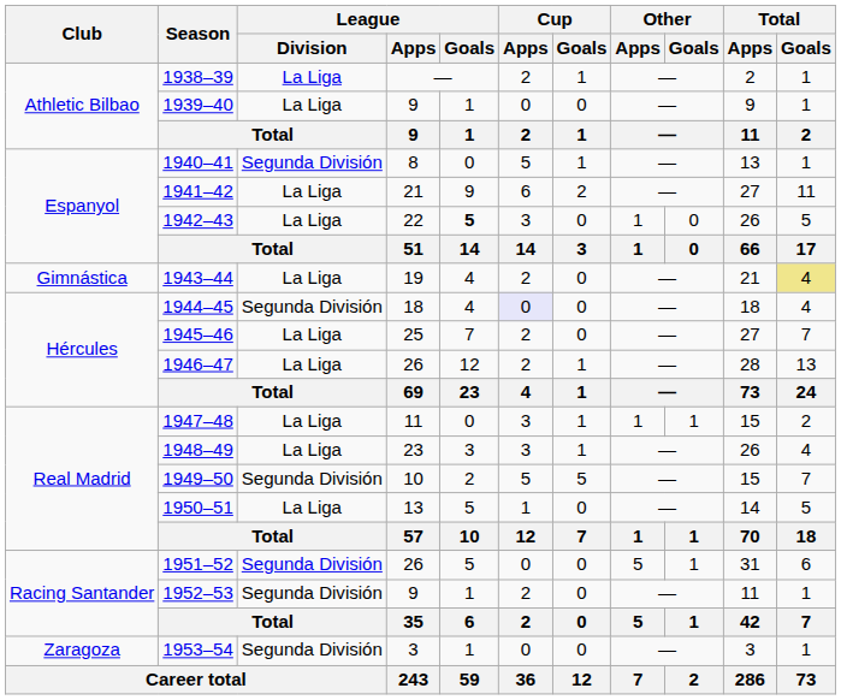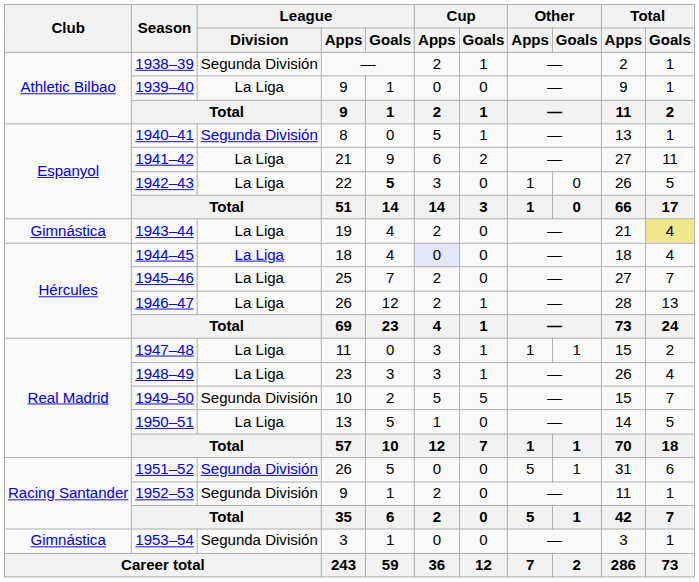 <table class="wikitable" style="text-align:center;">
 <tr>
 <th rowspan="2">Club</th>
 <th rowspan="2">Season</th>
 <th colspan="3">League</th>
 <th colspan="2">Cup</th>
 <th colspan="2">Other</th>
 <th colspan="2">Total</th>
 </tr>
 <tr>
 <th>Division</th>
 <th>Apps</th>
 <th>Goals</th>
 <th>Apps</th>
 <th>Goals</th>
 <th>Apps</th>
 <th>Goals</th>
 <th>Apps</th>
 <th>Goals</th>
 </tr>
 <tr>
 <td rowspan="3"><a href='#'>Athletic Bilbao</a></td>
 <td><a href='#'>1938–39</a></td>
-<td><a href='#'>La Liga</a></td>
+<td>Segunda División</td>
 <td colspan=2>—</td>
 <td>2</td>
 <td>1</td>
 <td colspan=2>—</td>
 <td>2</td>
 <td>1</td>
 </tr>
 <tr>
 <td><a href='#'>1939–40</a></td>
 <td>La Liga</td>
 <td>9</td>
 <td>1</td>
 <td>0</td>
 <td>0</td>
 <td colspan=2>—</td>
 <td>9</td>
 <td>1</td>
 </tr>
 <tr>
 <th colspan=2>Total</th>
 <th>9</th>
 <th>1</th>
 <th>2</th>
 <th>1</th>
 <th colspan=2>—</th>
 <th>11</th>
 <th>2</th>
 </tr>
 <tr>
 <td rowspan="4"><a href='#'>Espanyol</a></td>
 <td><a href='#'>1940–41</a></td>
 <td><a href='#'>Segunda División</a></td>
 <td>8</td>
 <td>0</td>
 <td>5</td>
 <td>1</td>
 <td colspan=2>—</td>
 <td>13</td>
 <td>1</td>
 </tr>
 <tr>
 <td><a href='#'>1941–42</a></td>
 <td>La Liga</td>
 <td>21</td>
 <td>9</td>
 <td>6</td>
 <td>2</td>
 <td colspan=2>—</td>
 <td>27</td>
 <td>11</td>
 </tr>
 <tr>
 <td><a href='#'>1942–43</a></td>
 <td>La Liga</td>
 <td>22</td>
 <td><strong>5</strong></td>
 <td>3</td>
 <td>0</td>
 <td>1</td>
 <td>0</td>
 <td>26</td>
 <td>5</td>
 </tr>
 <tr>
 <th colspan=2>Total</th>
 <th>51</th>
 <th>14</th>
 <th>14</th>
 <th>3</th>
 <th>1</th>
 <th>0</th>
 <th>66</th>
 <th>17</th>
 </tr>
 <tr>
 <td><a href='#'>Gimnástica</a></td>
 <td><a href='#'>1943–44</a></td>
 <td>La Liga</td>
 <td>19</td>
 <td>4</td>
 <td>2</td>
 <td>0</td>
 <td colspan=2>—</td>
 <td>21</td>
 <td style="background: khaki;">4</td>
 </tr>
 <tr>
 <td rowspan="4"><a href='#'>Hércules</a></td>
 <td><a href='#'>1944–45</a></td>
-<td>Segunda División</td>
+<td><a href='#'>La Liga</a></td>
 <td>18</td>
 <td>4</td>
 <td style="background: lavender;">0</td>
 <td>0</td>
 <td colspan=2>—</td>
 <td>18</td>
 <td>4</td>
 </tr>
 <tr>
 <td><a href='#'>1945–46</a></td>
 <td>La Liga</td>
 <td>25</td>
 <td>7</td>
 <td>2</td>
 <td>0</td>
 <td colspan=2>—</td>
 <td>27</td>
 <td>7</td>
 </tr>
 <tr>
 <td><a href='#'>1946–47</a></td>
 <td>La Liga</td>
 <td>26</td>
 <td>12</td>
 <td>2</td>
 <td>1</td>
 <td colspan=2>—</td>
 <td>28</td>
 <td>13</td>
 </tr>
 <tr>
 <th colspan=2>Total</th>
 <th>69</th>
 <th>23</th>
 <th>4</th>
 <th>1</th>
 <th colspan=2>—</th>
 <th>73</th>
 <th>24</th>
 </tr>
 <tr>
 <td rowspan="5"><a href='#'>Real Madrid</a></td>
 <td><a href='#'>1947–48</a></td>
 <td>La Liga</td>
 <td>11</td>
 <td>0</td>
 <td>3</td>
 <td>1</td>
 <td>1</td>
 <td>1</td>
 <td>15</td>
 <td>2</td>
 </tr>
 <tr>
 <td><a href='#'>1948–49</a></td>
 <td>La Liga</td>
 <td>23</td>
 <td>3</td>
 <td>3</td>
 <td>1</td>
 <td colspan=2>—</td>
 <td>26</td>
 <td>4</td>
 </tr>
 <tr>
 <td><a href='#'>1949–50</a></td>
 <td>Segunda División</td>
 <td>10</td>
 <td>2</td>
 <td>5</td>
 <td>5</td>
 <td colspan=2>—</td>
 <td>15</td>
 <td>7</td>
 </tr>
 <tr>
 <td><a href='#'>1950–51</a></td>
 <td>La Liga</td>
 <td>13</td>
 <td>5</td>
 <td>1</td>
 <td>0</td>
 <td colspan=2>—</td>
 <td>14</td>
 <td>5</td>
 </tr>
 <tr>
 <th colspan=2>Total</th>
 <th>57</th>
 <th>10</th>
 <th>12</th>
 <th>7</th>
 <th>1</th>
 <th>1</th>
 <th>70</th>
 <th>18</th>
 </tr>
 <tr>
 <td rowspan="3"><a href='#'>Racing Santander</a></td>
 <td><a href='#'>1951–52</a></td>
 <td><a href='#'>Segunda División</a></td>
 <td>26</td>
 <td>5</td>
 <td>0</td>
 <td>0</td>
 <td>5</td>
 <td>1</td>
 <td>31</td>
 <td>6</td>
 </tr>
 <tr>
 <td><a href='#'>1952–53</a></td>
 <td>Segunda División</td>
 <td>9</td>
 <td>1</td>
 <td>2</td>
 <td>0</td>
 <td colspan=2>—</td>
 <td>11</td>
 <td>1</td>
 </tr>
 <tr>
 <th colspan=2>Total</th>
 <th>35</th>
 <th>6</th>
 <th>2</th>
 <th>0</th>
 <th>5</th>
 <th>1</th>
 <th>42</th>
 <th>7</th>
 </tr>
 <tr>
-<td><a href='#'>Zaragoza</a></td>
+<td><a href='#'>Gimnástica</a></td>
 <td><a href='#'>1953–54</a></td>
 <td>Segunda División</td>
 <td>3</td>
 <td>1</td>
 <td>0</td>
 <td>0</td>
 <td colspan=2>—</td>
 <td>3</td>
 <td>1</td>
 </tr>
 <tr>
 <th colspan="3">Career total</th>
 <th>243</th>
 <th>59</th>
 <th>36</th>
 <th>12</th>
 <th>7</th>
 <th>2</th>
 <th>286</th>
 <th>73</th>
 </tr>
 </table>
